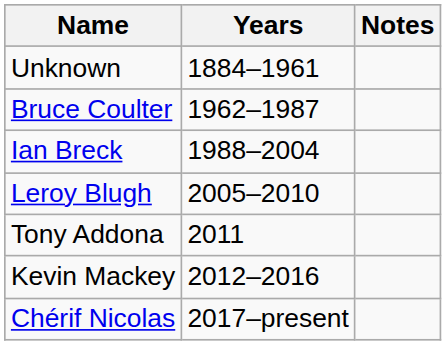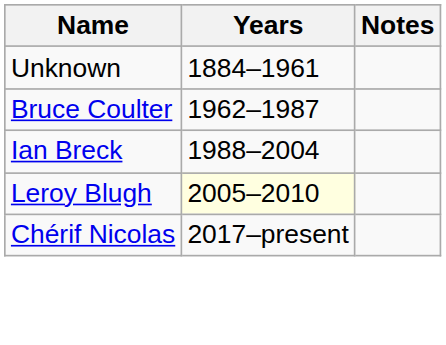 <table class="wikitable">
 <tr>
 <th>Name</th>
 <th>Years</th>
 <th>Notes</th>
 </tr>
 <tr>
 <td>Unknown</td>
 <td>1884–1961</td>
 <td></td>
 </tr>
 <tr>
 <td><a href='#'>Bruce Coulter</a></td>
 <td>1962–1987</td>
 <td></td>
 </tr>
 <tr>
 <td><a href='#'>Ian Breck</a></td>
 <td>1988–2004</td>
 <td></td>
 </tr>
 <tr>
 <td><a href='#'>Leroy Blugh</a></td>
-<td>2005–2010</td>
-<td></td>
-</tr>
-<tr>
-<td>Tony Addona</td>
-<td>2011</td>
-<td></td>
-</tr>
-<tr>
-<td>Kevin Mackey</td>
-<td>2012–2016</td>
+<td style="background: lightyellow;">2005–2010</td>
 <td></td>
 </tr>
 <tr>
 <td><a href='#'>Chérif Nicolas</a></td>
 <td>2017–present</td>
 <td></td>
 </tr>
 </table>
